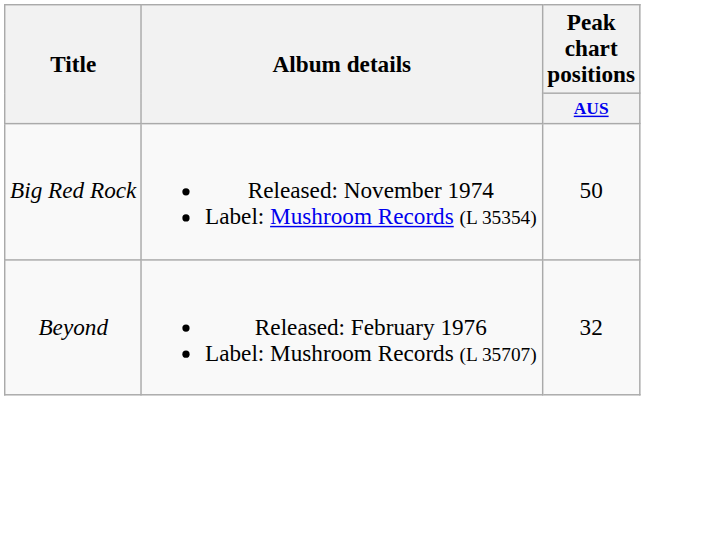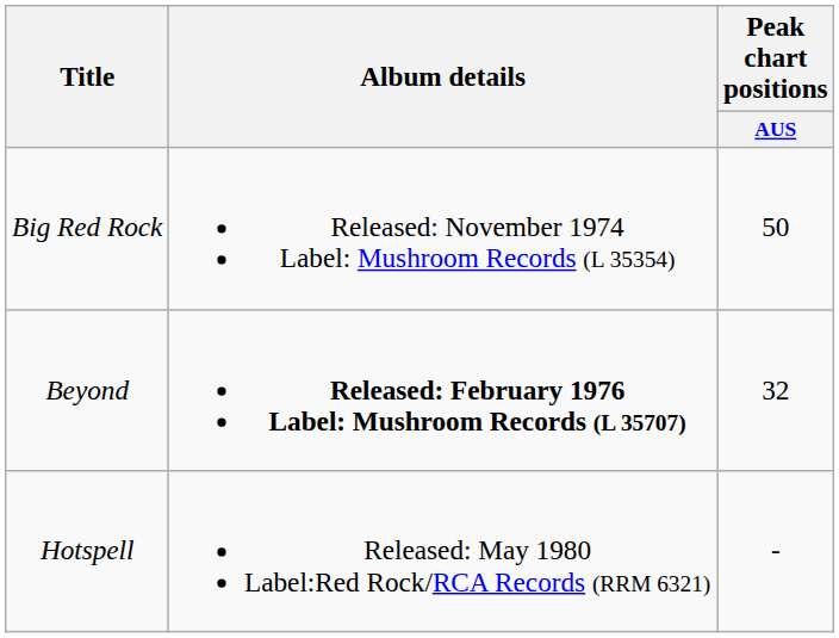 <table class="wikitable" style="text-align:center;">
 <tr>
 <th rowspan="2">Title</th>
 <th rowspan="2">Album details</th>
 <th colspan="1">Peak chart positions</th>
 </tr>
 <tr>
 <th style="width:3em;font-size:75%"><a href='#'>AUS</a><br></th>
 </tr>
 <tr>
 <td><em>Big Red Rock</em></td>
 <td><br><ul><li>Released: November 1974</li><li>Label: <a href='#'>Mushroom Records</a> <small>(L 35354)</small></li></ul></td>
 <td>50</td>
 </tr>
 <tr>
 <td><em>Beyond</em></td>
-<td><br><ul><li>Released: February 1976</li><li>Label: Mushroom Records <small>(L 35707)</small></li></ul></td>
+<td><strong><br><ul><li>Released: February 1976</li><li>Label: Mushroom Records <small>(L 35707)</small></li></ul></strong></td>
 <td>32</td>
 </tr>
+<tr>
+<td><em>Hotspell</em></td>
+<td><br><ul><li>Released: May 1980</li><li>Label:Red Rock/<a href='#'>RCA Records</a> <small>(RRM 6321)</small></li></ul></td>
+<td>-</td>
+</tr>
 </table>
